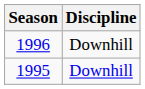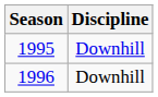 <table class="wikitable">
 <tr>
 <th>Season</th>
 <th>Discipline</th>
 </tr>
 <tr>
+<td align=center><a href='#'>1995</a></td>
+<td align=center><a href='#'>Downhill</a></td>
+</tr>
+<tr>
 <td align=center><a href='#'>1996</a></td>
 <td align=center>Downhill</td>
 </tr>
-<tr>
-<td align=center><a href='#'>1995</a></td>
-<td align=center><a href='#'>Downhill</a></td>
-</tr>
 </table>
